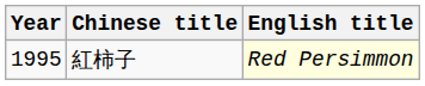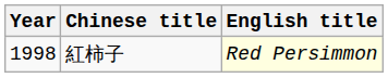 <table class="wikitable">
 <tr>
 <th>Year</th>
 <th>Chinese title</th>
 <th>English title</th>
 </tr>
 <tr>
-<td>1995</td>
+<td>1998</td>
 <td>紅柿子</td>
 <td style="background: lightyellow;"><em>Red Persimmon</em></td>
 </tr>
 </table>
